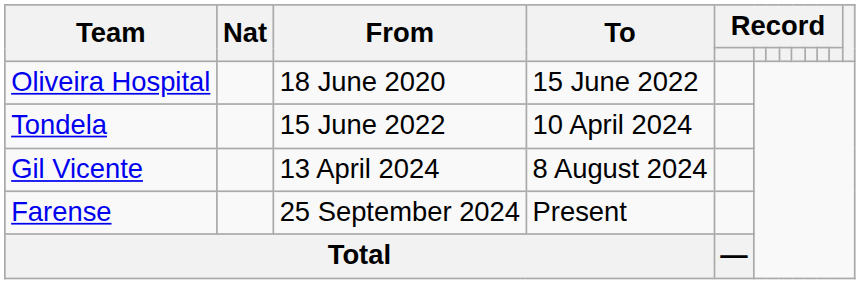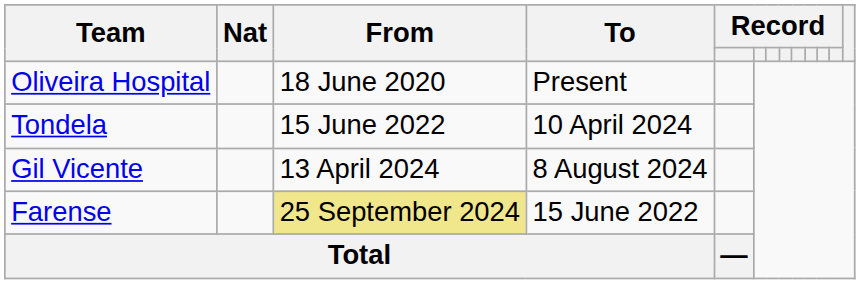 <table class="wikitable" style="text-align: center">
 <tr>
 <th rowspan="2">Team</th>
 <th rowspan="2">Nat</th>
 <th rowspan="2">From</th>
 <th rowspan="2">To</th>
 <th colspan="8">Record</th>
 <th rowspan=2></th>
 </tr>
 <tr>
 <th></th>
 <th></th>
 <th></th>
 <th></th>
 <th></th>
 <th></th>
 <th></th>
 <th></th>
 </tr>
 <tr>
 <td align=left><a href='#'>Oliveira Hospital</a></td>
 <td></td>
 <td align=left>18 June 2020</td>
-<td align=left>15 June 2022<br></td>
+<td align=left>Present<br></td>
 <td></td>
 </tr>
 <tr>
 <td align=left><a href='#'>Tondela</a></td>
 <td></td>
 <td align=left>15 June 2022</td>
 <td align=left>10 April 2024<br></td>
 <td></td>
 </tr>
 <tr>
 <td align=left><a href='#'>Gil Vicente</a></td>
 <td></td>
 <td align=left>13 April 2024</td>
 <td align=left>8 August 2024<br></td>
 <td></td>
 </tr>
 <tr>
 <td align=left><a href='#'>Farense</a></td>
 <td></td>
-<td align=left>25 September 2024</td>
-<td align=left>Present<br></td>
+<td align=left style="background: khaki;">25 September 2024</td>
+<td align=left>15 June 2022<br></td>
 <td></td>
 </tr>
 <tr>
 <th colspan="4">Total<br></th>
 <th>—</th>
 </tr>
 </table>
